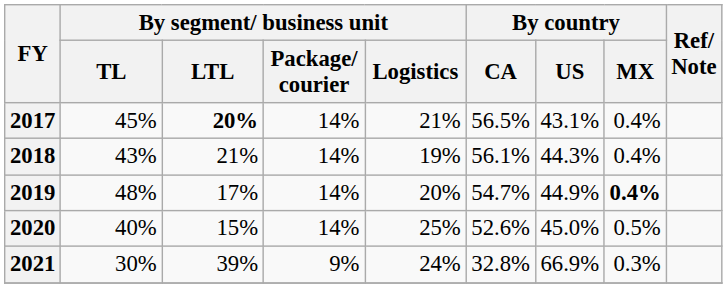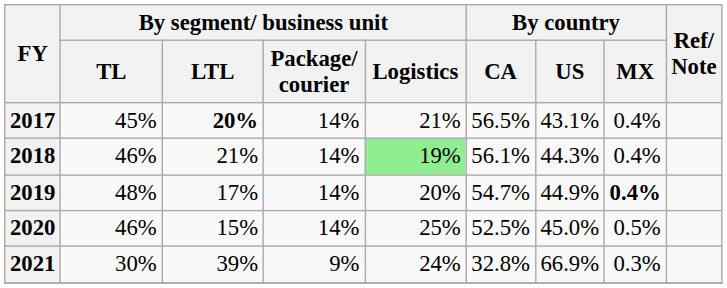 <table class="wikitable sortable" style="text-align: right;">
 <tr>
 <th scope="col" style="width: 2em;" class="unsortable" rowspan=2>FY</th>
 <th scope="col" class="unsortable" colspan=4>By segment/ business unit</th>
 <th scope="col" class="unsortable" colspan=3>By country</th>
 <th scope="col" style="width: 2em;" class="unsortable" rowspan=2>Ref/ Note</th>
 </tr>
 <tr>
 <th scope="col" style="width: 4em;">TL</th>
 <th scope="col" style="width: 4em;">LTL</th>
 <th scope="col" style="width: 4em;">Package/ courier</th>
 <th scope="col" style="width: 4em;">Logistics</th>
 <th scope="col" style="width: 2em;">CA</th>
 <th scope="col" style="width: 2em;">US</th>
 <th scope="col" style="width: 2em;">MX</th>
 </tr>
 <tr>
 <th style=text-align:center>2017</th>
 <td>45%</td>
 <td><strong>20%</strong></td>
 <td>14%</td>
 <td>21%</td>
 <td>56.5%</td>
 <td>43.1%</td>
 <td>0.4%</td>
 <td style=text-align:center></td>
 </tr>
 <tr>
 <th style=text-align:center>2018</th>
-<td>43%</td>
+<td>46%</td>
 <td>21%</td>
 <td>14%</td>
-<td>19%</td>
+<td style="background: lightgreen;">19%</td>
 <td>56.1%</td>
 <td>44.3%</td>
 <td>0.4%</td>
 <td style=text-align:center></td>
 </tr>
 <tr>
 <th style=text-align:center>2019</th>
 <td>48%</td>
 <td>17%</td>
 <td>14%</td>
 <td>20%</td>
 <td>54.7%</td>
 <td>44.9%</td>
 <td><strong>0.4%</strong></td>
 <td style=text-align:center></td>
 </tr>
 <tr>
 <th style=text-align:center>2020</th>
-<td>40%</td>
+<td>46%</td>
 <td>15%</td>
 <td>14%</td>
 <td>25%</td>
-<td>52.6%</td>
+<td>52.5%</td>
 <td>45.0%</td>
 <td>0.5%</td>
 <td style=text-align:center></td>
 </tr>
 <tr>
 <th style=text-align:center>2021</th>
 <td>30%</td>
 <td>39%</td>
 <td>9%</td>
 <td>24%</td>
 <td>32.8%</td>
 <td>66.9%</td>
 <td>0.3%</td>
 <td style=text-align:center></td>
 </tr>
 <tr>
 </tr>
 </table>
